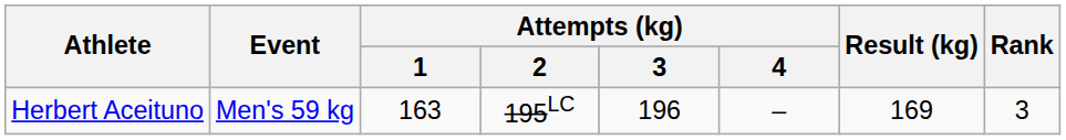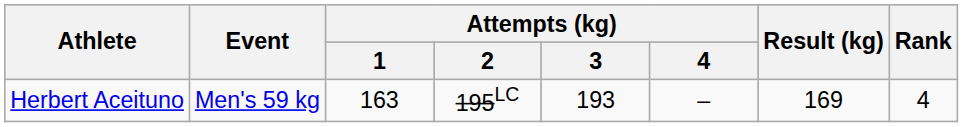 <table class=wikitable style="font-size:90%">
 <tr>
 <th rowspan=2>Athlete</th>
 <th rowspan=2>Event</th>
 <th colspan=4>Attempts (kg)</th>
 <th rowspan=2>Result (kg)</th>
 <th rowspan=2>Rank</th>
 </tr>
 <tr>
 <th width="60">1</th>
 <th width="60">2</th>
 <th width="60">3</th>
 <th width="60">4</th>
 </tr>
 <tr align=center>
 <td align=left><a href='#'>Herbert Aceituno</a></td>
 <td align=left><a href='#'>Men's 59 kg</a></td>
 <td>163</td>
 <td><s>195</s><sup>LC</sup></td>
-<td>196</td>
+<td>193</td>
 <td>–</td>
 <td>169</td>
-<td>3</td>
+<td>4</td>
 </tr>
 </table>
